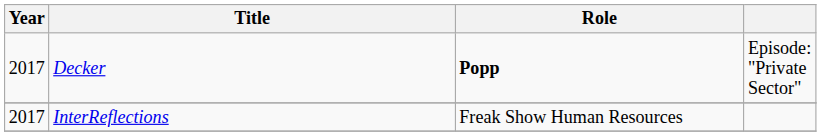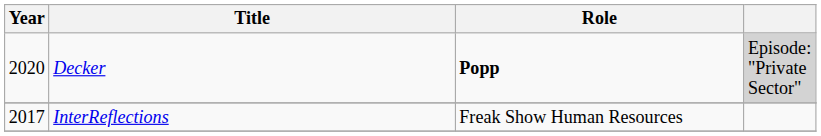 <table class="wikitable">
 <tr>
 <th scope="col" style="width:1em;">Year</th>
 <th scope="col" style="width:22em;">Title</th>
 <th scope="col" style="width:15.5em;">Role</th>
 <th scope="col" style="width:1em;"></th>
 </tr>
 <tr>
-<td>2017</td>
+<td>2020</td>
 <td><em><a href='#'>Decker</a></em></td>
 <td><strong>Popp</strong></td>
-<td>Episode: "Private Sector"</td>
+<td style="background: lightgrey;">Episode: "Private Sector"</td>
 </tr>
 <tr>
 </tr>
 <tr>
 <td>2017</td>
 <td><em><a href='#'>InterReflections</a></em></td>
 <td>Freak Show Human Resources</td>
 <td></td>
 </tr>
 <tr>
 </tr>
 </table>
